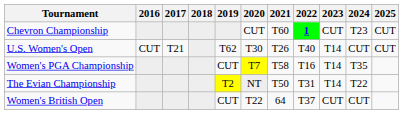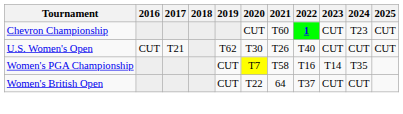 <table class="wikitable" style="font-size:95%;text-align:center;">
 <tr>
 <th>Tournament</th>
 <th>2016</th>
 <th>2017</th>
 <th>2018</th>
 <th>2019</th>
 <th>2020</th>
 <th>2021</th>
 <th>2022</th>
 <th>2023</th>
 <th>2024</th>
 <th>2025</th>
 </tr>
 <tr>
 <td align=left><a href='#'>Chevron Championship</a></td>
 <td style="background:#eeeeee;"></td>
 <td style="background:#eeeeee;"></td>
 <td style="background:#eeeeee;"></td>
 <td style="background:#eeeeee;"></td>
 <td>CUT</td>
 <td>T60</td>
 <td style="background:lime;"><strong><a href='#'>1</a></strong></td>
 <td>CUT</td>
 <td>T23</td>
 <td>CUT</td>
 </tr>
 <tr>
 <td align=left><a href='#'>U.S. Women's Open</a></td>
 <td>CUT</td>
 <td>T21</td>
 <td style="background:#eeeeee;"></td>
 <td>T62</td>
 <td>T30</td>
 <td>T26</td>
 <td>T40</td>
-<td>T14</td>
+<td>CUT</td>
 <td>CUT</td>
 <td>CUT</td>
 </tr>
 <tr>
 <td align=left><a href='#'>Women's PGA Championship</a></td>
 <td style="background:#eeeeee;"></td>
 <td style="background:#eeeeee;"></td>
 <td style="background:#eeeeee;"></td>
 <td>CUT</td>
 <td style="background:yellow;">T7</td>
 <td>T58</td>
 <td>T16</td>
 <td>T14</td>
 <td>T35</td>
 <td></td>
 </tr>
 <tr>
-<td align=left><a href='#'>The Evian Championship</a></td>
-<td style="background:#eeeeee;"></td>
-<td style="background:#eeeeee;"></td>
-<td style="background:#eeeeee;"></td>
-<td style="background:yellow;">T2</td>
-<td style="background:#eeeeee;">NT</td>
-<td>T50</td>
-<td>T31</td>
-<td>T14</td>
-<td>T22</td>
-<td></td>
-</tr>
-<tr>
 <td align=left><a href='#'>Women's British Open</a></td>
 <td style="background:#eeeeee;"></td>
 <td style="background:#eeeeee;"></td>
 <td style="background:#eeeeee;"></td>
 <td>CUT</td>
 <td>T22</td>
 <td>64</td>
 <td>T37</td>
 <td>CUT</td>
 <td>CUT</td>
 <td></td>
 </tr>
 </table>
